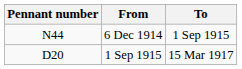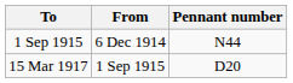 <table class="wikitable" style="text-align:center">
 <tr>
+<th>To</th>
+<th>From</th>
 <th>Pennant number</th>
-<th>From</th>
-<th>To</th>
 </tr>
 <tr>
+<td>1 Sep 1915</td>
+<td>6 Dec 1914</td>
 <td>N44</td>
-<td>6 Dec 1914</td>
-<td>1 Sep 1915</td>
 </tr>
 <tr>
+<td>15 Mar 1917</td>
+<td>1 Sep 1915</td>
 <td>D20</td>
-<td>1 Sep 1915</td>
-<td>15 Mar 1917</td>
 </tr>
 </table>
